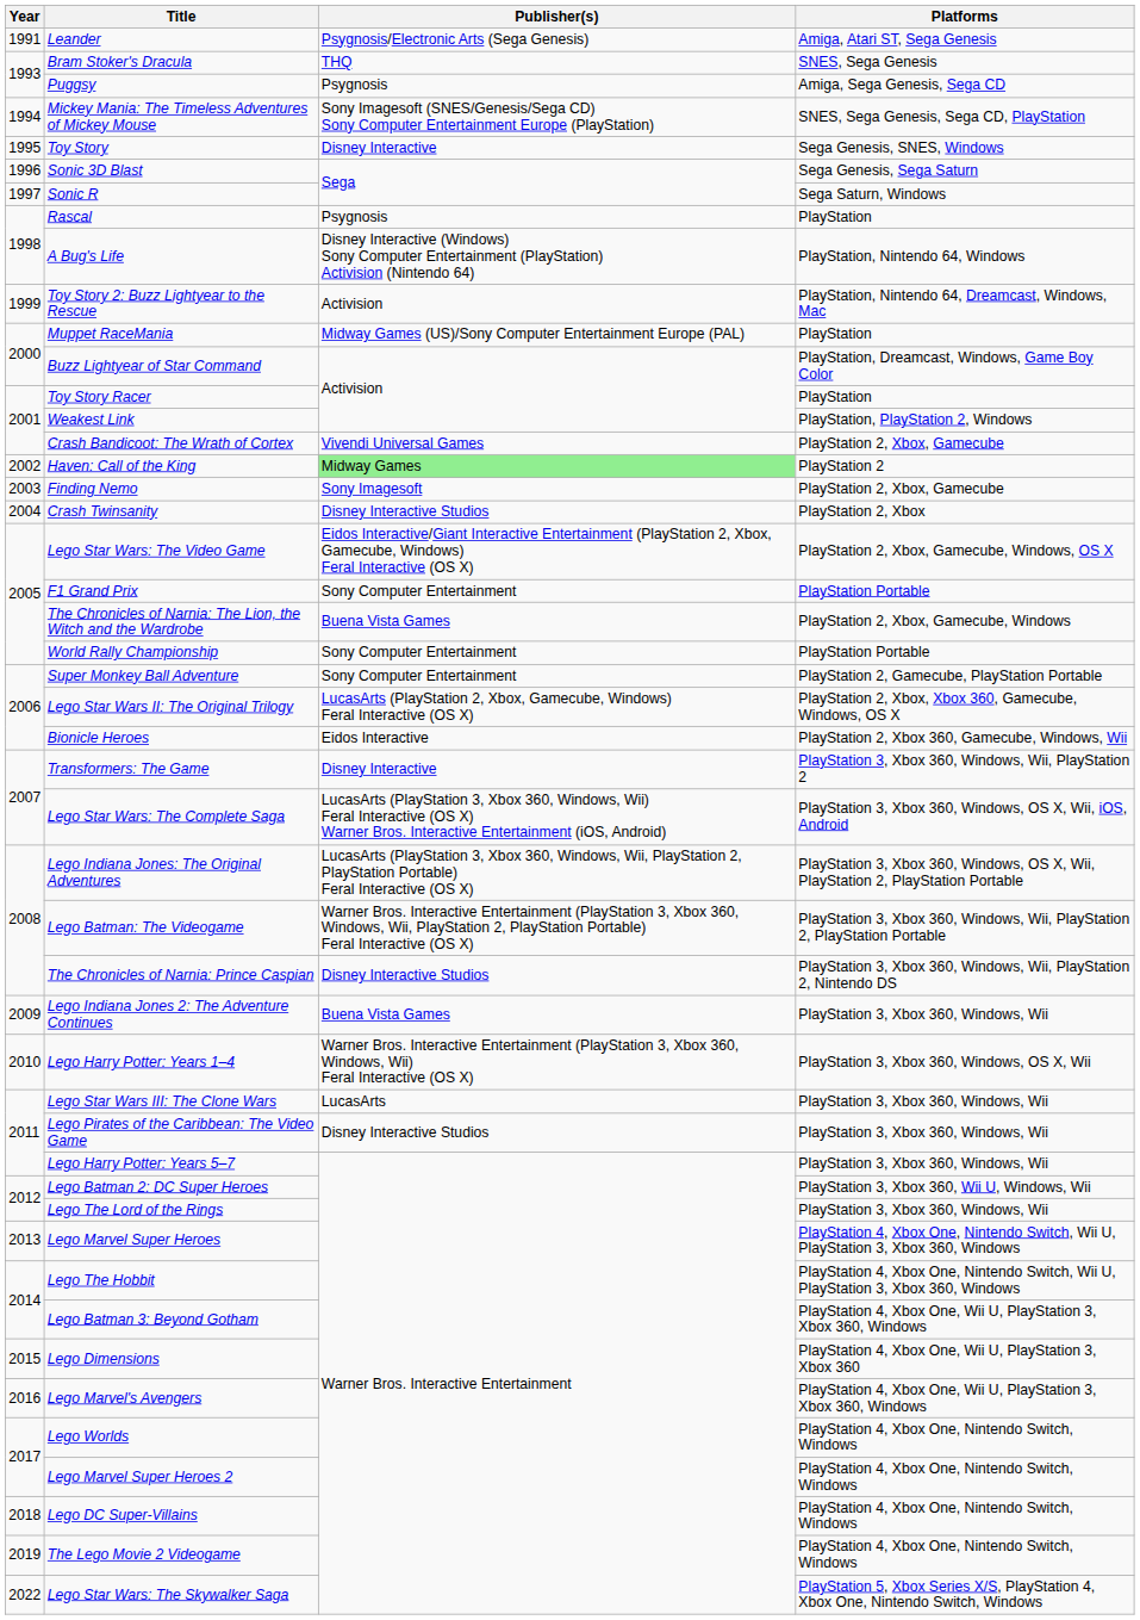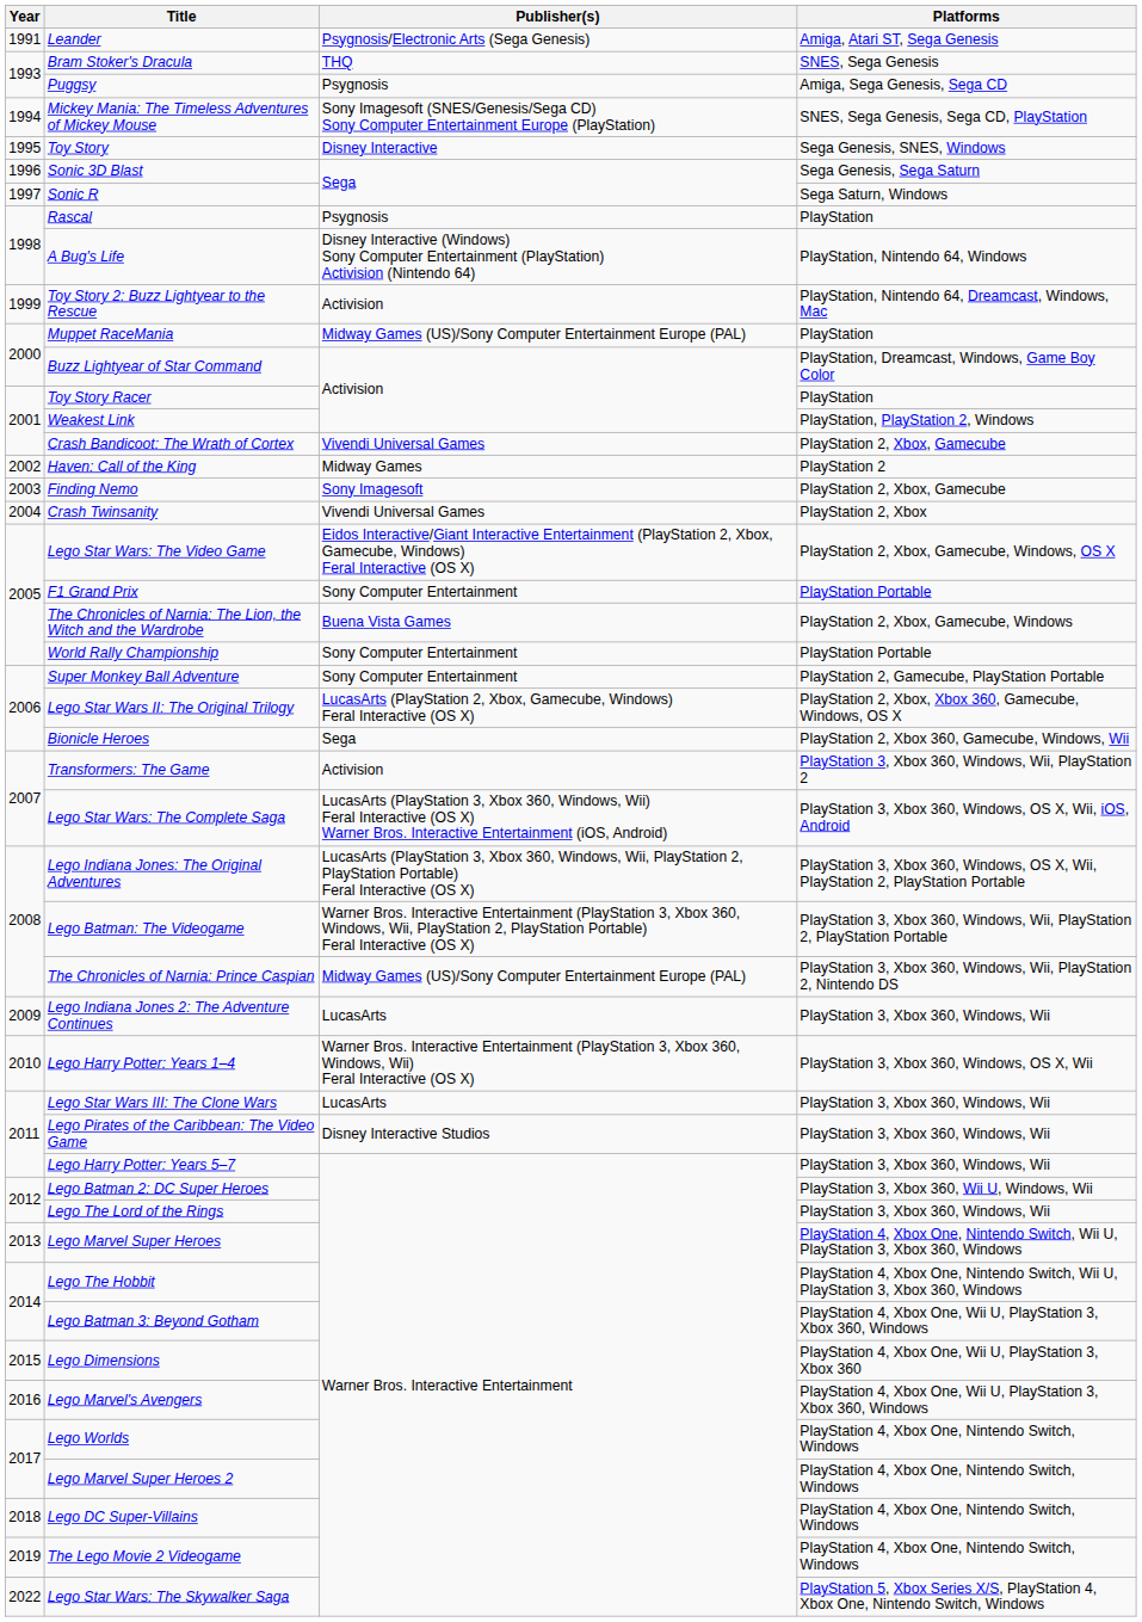 <table class="wikitable sortable">
 <tr>
 <th>Year</th>
 <th>Title</th>
 <th>Publisher(s)</th>
 <th>Platforms</th>
 </tr>
 <tr>
 <td>1991</td>
 <td><em><a href='#'>Leander</a></em></td>
 <td><a href='#'>Psygnosis</a>/<a href='#'>Electronic Arts</a> (Sega Genesis)</td>
 <td><a href='#'>Amiga</a>, <a href='#'>Atari ST</a>, <a href='#'>Sega Genesis</a></td>
 </tr>
 <tr>
 <td rowspan="2">1993</td>
 <td><em><a href='#'>Bram Stoker's Dracula</a></em></td>
 <td><a href='#'>THQ</a></td>
 <td><a href='#'>SNES</a>, Sega Genesis</td>
 </tr>
 <tr>
 <td><em><a href='#'>Puggsy</a></em></td>
 <td>Psygnosis</td>
 <td>Amiga, Sega Genesis, <a href='#'>Sega CD</a></td>
 </tr>
 <tr>
 <td>1994</td>
 <td><em><a href='#'>Mickey Mania: The Timeless Adventures of Mickey Mouse</a></em></td>
 <td>Sony Imagesoft (SNES/Genesis/Sega CD)<br><a href='#'>Sony Computer Entertainment Europe</a> (PlayStation)</td>
 <td>SNES, Sega Genesis, Sega CD, <a href='#'>PlayStation</a></td>
 </tr>
 <tr>
 <td>1995</td>
 <td><em><a href='#'>Toy Story</a></em></td>
 <td><a href='#'>Disney Interactive</a></td>
 <td>Sega Genesis, SNES, <a href='#'>Windows</a></td>
 </tr>
 <tr>
 <td>1996</td>
 <td><em><a href='#'>Sonic 3D Blast</a></em></td>
 <td rowspan="2"><a href='#'>Sega</a></td>
 <td>Sega Genesis, <a href='#'>Sega Saturn</a></td>
 </tr>
 <tr>
 <td>1997</td>
 <td><em><a href='#'>Sonic R</a></em></td>
 <td>Sega Saturn, Windows</td>
 </tr>
 <tr>
 <td rowspan="2">1998</td>
 <td><em><a href='#'>Rascal</a></em></td>
 <td>Psygnosis</td>
 <td>PlayStation</td>
 </tr>
 <tr>
 <td><em><a href='#'>A Bug's Life</a></em></td>
 <td>Disney Interactive (Windows)<br>Sony Computer Entertainment (PlayStation)<br><a href='#'>Activision</a> (Nintendo 64)</td>
 <td>PlayStation, Nintendo 64, Windows</td>
 </tr>
 <tr>
 <td>1999</td>
 <td><em><a href='#'>Toy Story 2: Buzz Lightyear to the Rescue</a></em></td>
 <td>Activision</td>
 <td>PlayStation, Nintendo 64, <a href='#'>Dreamcast</a>, Windows, <a href='#'>Mac</a></td>
 </tr>
 <tr>
 <td rowspan="2">2000</td>
 <td><em><a href='#'>Muppet RaceMania</a></em></td>
 <td><a href='#'>Midway Games</a> (US)/Sony Computer Entertainment Europe (PAL)</td>
 <td>PlayStation</td>
 </tr>
 <tr>
 <td><em><a href='#'>Buzz Lightyear of Star Command</a></em></td>
 <td rowspan="3">Activision</td>
 <td>PlayStation, Dreamcast, Windows, <a href='#'>Game Boy Color</a></td>
 </tr>
 <tr>
 <td rowspan="3">2001</td>
 <td><em><a href='#'>Toy Story Racer</a></em></td>
 <td>PlayStation</td>
 </tr>
 <tr>
 <td><em><a href='#'>Weakest Link</a></em></td>
 <td>PlayStation, <a href='#'>PlayStation 2</a>, Windows</td>
 </tr>
 <tr>
 <td><em><a href='#'>Crash Bandicoot: The Wrath of Cortex</a></em></td>
 <td><a href='#'>Vivendi Universal Games</a></td>
 <td>PlayStation 2, <a href='#'>Xbox</a>, <a href='#'>Gamecube</a></td>
 </tr>
 <tr>
 <td>2002</td>
 <td><em><a href='#'>Haven: Call of the King</a></em></td>
-<td style="background: lightgreen;">Midway Games</td>
+<td>Midway Games</td>
 <td>PlayStation 2</td>
 </tr>
 <tr>
 <td>2003</td>
 <td><em><a href='#'>Finding Nemo</a></em></td>
 <td><a href='#'>Sony Imagesoft</a></td>
 <td>PlayStation 2, Xbox, Gamecube</td>
 </tr>
 <tr>
 <td>2004</td>
 <td><em><a href='#'>Crash Twinsanity</a></em></td>
-<td><a href='#'>Disney Interactive Studios</a></td>
+<td>Vivendi Universal Games</td>
 <td>PlayStation 2, Xbox</td>
 </tr>
 <tr>
 <td rowspan="4">2005</td>
 <td><em><a href='#'>Lego Star Wars: The Video Game</a></em></td>
 <td><a href='#'>Eidos Interactive</a>/<a href='#'>Giant Interactive Entertainment</a> (PlayStation 2, Xbox, Gamecube, Windows)<br><a href='#'>Feral Interactive</a> (OS X)</td>
 <td>PlayStation 2, Xbox, Gamecube, Windows, <a href='#'>OS X</a></td>
 </tr>
 <tr>
 <td><em><a href='#'>F1 Grand Prix</a></em></td>
 <td>Sony Computer Entertainment</td>
 <td><a href='#'>PlayStation Portable</a></td>
 </tr>
 <tr>
 <td><em><a href='#'>The Chronicles of Narnia: The Lion, the Witch and the Wardrobe</a></em></td>
 <td><a href='#'>Buena Vista Games</a></td>
 <td>PlayStation 2, Xbox, Gamecube, Windows</td>
 </tr>
 <tr>
 <td><em><a href='#'>World Rally Championship</a></em></td>
 <td>Sony Computer Entertainment</td>
 <td>PlayStation Portable</td>
 </tr>
 <tr>
 <td rowspan="3">2006</td>
 <td><em><a href='#'>Super Monkey Ball Adventure</a></em></td>
 <td>Sony Computer Entertainment</td>
 <td>PlayStation 2, Gamecube, PlayStation Portable</td>
 </tr>
 <tr>
 <td><em><a href='#'>Lego Star Wars II: The Original Trilogy</a></em></td>
 <td><a href='#'>LucasArts</a> (PlayStation 2, Xbox, Gamecube, Windows)<br>Feral Interactive (OS X)</td>
 <td>PlayStation 2, Xbox, <a href='#'>Xbox 360</a>, Gamecube, Windows, OS X</td>
 </tr>
 <tr>
 <td><em><a href='#'>Bionicle Heroes</a></em></td>
-<td>Eidos Interactive</td>
+<td>Sega</td>
 <td>PlayStation 2, Xbox 360, Gamecube, Windows, <a href='#'>Wii</a></td>
 </tr>
 <tr>
 <td rowspan="2">2007</td>
 <td><em><a href='#'>Transformers: The Game</a></em></td>
-<td><a href='#'>Disney Interactive</a></td>
+<td>Activision</td>
 <td><a href='#'>PlayStation 3</a>, Xbox 360, Windows, Wii, PlayStation 2</td>
 </tr>
 <tr>
 <td><em><a href='#'>Lego Star Wars: The Complete Saga</a></em></td>
 <td>LucasArts (PlayStation 3, Xbox 360, Windows, Wii)<br>Feral Interactive (OS X)<br><a href='#'>Warner Bros. Interactive Entertainment</a> (iOS, Android)</td>
 <td>PlayStation 3, Xbox 360, Windows, OS X, Wii, <a href='#'>iOS</a>, <a href='#'>Android</a></td>
 </tr>
 <tr>
 <td rowspan="3">2008</td>
 <td><em><a href='#'>Lego Indiana Jones: The Original Adventures</a></em></td>
 <td>LucasArts (PlayStation 3, Xbox 360, Windows, Wii, PlayStation 2, PlayStation Portable)<br>Feral Interactive (OS X)</td>
 <td>PlayStation 3, Xbox 360, Windows, OS X, Wii, PlayStation 2, PlayStation Portable</td>
 </tr>
 <tr>
 <td><em><a href='#'>Lego Batman: The Videogame</a></em></td>
 <td>Warner Bros. Interactive Entertainment (PlayStation 3, Xbox 360, Windows, Wii, PlayStation 2, PlayStation Portable)<br>Feral Interactive (OS X)</td>
 <td>PlayStation 3, Xbox 360, Windows, Wii, PlayStation 2, PlayStation Portable</td>
 </tr>
 <tr>
 <td><em><a href='#'>The Chronicles of Narnia: Prince Caspian</a></em></td>
-<td><a href='#'>Disney Interactive Studios</a></td>
+<td><a href='#'>Midway Games</a> (US)/Sony Computer Entertainment Europe (PAL)</td>
 <td>PlayStation 3, Xbox 360, Windows, Wii, PlayStation 2, Nintendo DS</td>
 </tr>
 <tr>
 <td>2009</td>
 <td><em><a href='#'>Lego Indiana Jones 2: The Adventure Continues</a></em></td>
-<td><a href='#'>Buena Vista Games</a></td>
+<td>LucasArts</td>
 <td>PlayStation 3, Xbox 360, Windows, Wii</td>
 </tr>
 <tr>
 <td>2010</td>
 <td><em><a href='#'>Lego Harry Potter: Years 1–4</a></em></td>
 <td>Warner Bros. Interactive Entertainment (PlayStation 3, Xbox 360, Windows, Wii)<br>Feral Interactive (OS X)</td>
 <td>PlayStation 3, Xbox 360, Windows, OS X, Wii</td>
 </tr>
 <tr>
 <td rowspan="3">2011</td>
 <td><em><a href='#'>Lego Star Wars III: The Clone Wars</a></em></td>
 <td>LucasArts</td>
 <td>PlayStation 3, Xbox 360, Windows, Wii</td>
 </tr>
 <tr>
 <td><em><a href='#'>Lego Pirates of the Caribbean: The Video Game</a></em></td>
 <td>Disney Interactive Studios</td>
 <td>PlayStation 3, Xbox 360, Windows, Wii</td>
 </tr>
 <tr>
 <td><em><a href='#'>Lego Harry Potter: Years 5–7</a></em></td>
 <td rowspan="13">Warner Bros. Interactive Entertainment</td>
 <td>PlayStation 3, Xbox 360, Windows, Wii</td>
 </tr>
 <tr>
 <td rowspan="2">2012</td>
 <td><em><a href='#'>Lego Batman 2: DC Super Heroes</a></em></td>
 <td>PlayStation 3, Xbox 360, <a href='#'>Wii U</a>, Windows, Wii</td>
 </tr>
 <tr>
 <td><em><a href='#'>Lego The Lord of the Rings</a></em></td>
 <td>PlayStation 3, Xbox 360, Windows, Wii</td>
 </tr>
 <tr>
 <td>2013</td>
 <td><em><a href='#'>Lego Marvel Super Heroes</a></em></td>
 <td><a href='#'>PlayStation 4</a>, <a href='#'>Xbox One</a>, <a href='#'>Nintendo Switch</a>, Wii U, PlayStation 3, Xbox 360, Windows</td>
 </tr>
 <tr>
 <td rowspan="2">2014</td>
 <td><em><a href='#'>Lego The Hobbit</a></em></td>
 <td>PlayStation 4, Xbox One, Nintendo Switch, Wii U, PlayStation 3, Xbox 360, Windows</td>
 </tr>
 <tr>
 <td><em><a href='#'>Lego Batman 3: Beyond Gotham</a></em></td>
 <td>PlayStation 4, Xbox One, Wii U, PlayStation 3, Xbox 360, Windows</td>
 </tr>
 <tr>
 <td>2015</td>
 <td><em><a href='#'>Lego Dimensions</a></em></td>
 <td>PlayStation 4, Xbox One, Wii U, PlayStation 3, Xbox 360</td>
 </tr>
 <tr>
 <td>2016</td>
 <td><em><a href='#'>Lego Marvel's Avengers</a></em></td>
 <td>PlayStation 4, Xbox One, Wii U, PlayStation 3, Xbox 360, Windows</td>
 </tr>
 <tr>
 <td rowspan="2">2017</td>
 <td><em><a href='#'>Lego Worlds</a></em></td>
 <td>PlayStation 4, Xbox One, Nintendo Switch, Windows</td>
 </tr>
 <tr>
 <td><em><a href='#'>Lego Marvel Super Heroes 2</a></em></td>
 <td>PlayStation 4, Xbox One, Nintendo Switch, Windows</td>
 </tr>
 <tr>
 <td>2018</td>
 <td><em><a href='#'>Lego DC Super-Villains</a></em></td>
 <td>PlayStation 4, Xbox One, Nintendo Switch, Windows</td>
 </tr>
 <tr>
 <td>2019</td>
 <td><em><a href='#'>The Lego Movie 2 Videogame</a></em></td>
 <td>PlayStation 4, Xbox One, Nintendo Switch, Windows</td>
 </tr>
 <tr>
 <td>2022</td>
 <td><em><a href='#'>Lego Star Wars: The Skywalker Saga</a></em></td>
 <td><a href='#'>PlayStation 5</a>, <a href='#'>Xbox Series X/S</a>, PlayStation 4, Xbox One, Nintendo Switch, Windows</td>
 </tr>
 </table>
